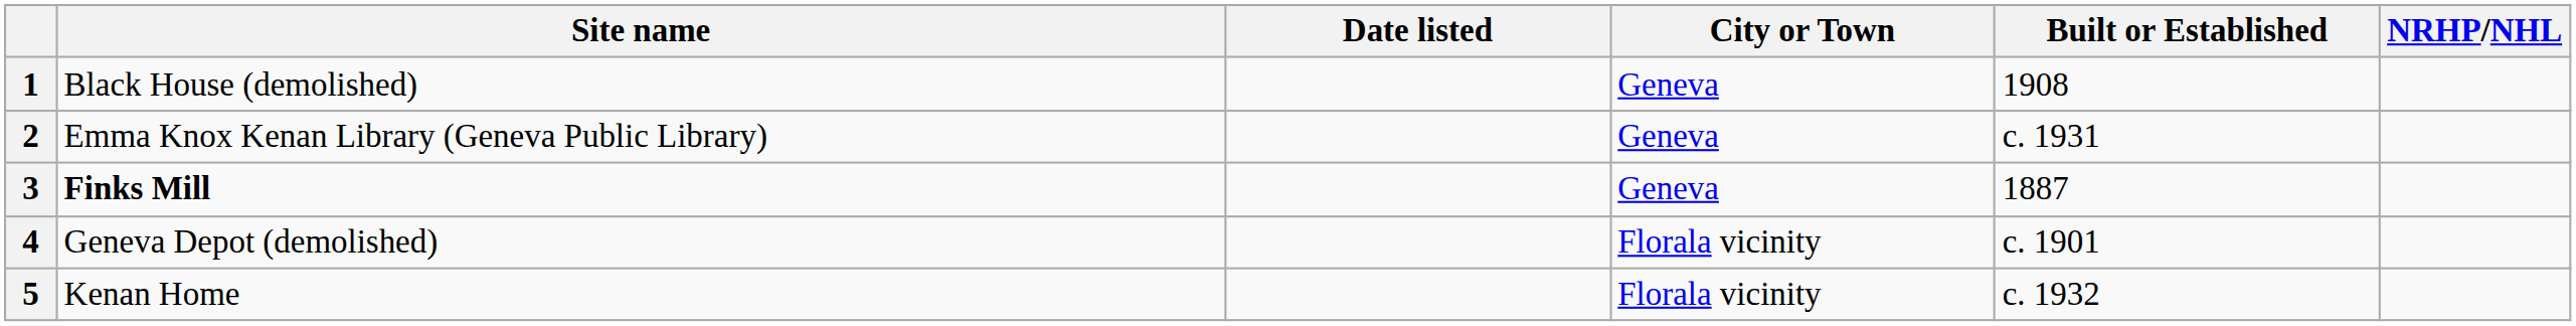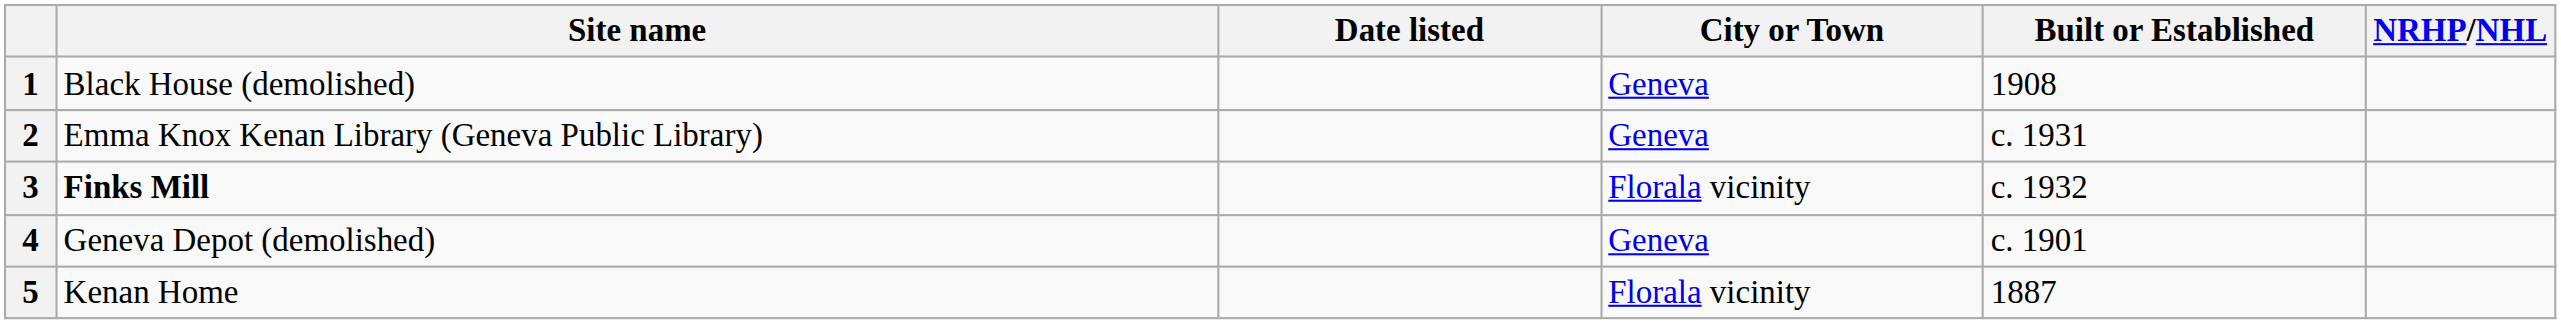 <table class="wikitable" style="width:98%">
 <tr>
 <th width = 2%  ></th>
 <th><strong>Site name</strong></th>
 <th width = 15% ><strong>Date listed</strong></th>
 <th width = 15% ><strong>City or Town</strong></th>
 <th width = 15% ><strong>Built or Established</strong></th>
 <th width = 5%  ><strong><a href='#'>NRHP</a>/<a href='#'>NHL</a></strong></th>
 </tr>
 <tr ->
 <th>1</th>
 <td>Black House (demolished)</td>
 <td></td>
 <td><a href='#'>Geneva</a></td>
 <td>1908</td>
 <td></td>
 </tr>
 <tr ->
 <th>2</th>
 <td>Emma Knox Kenan Library (Geneva Public Library)</td>
 <td></td>
 <td><a href='#'>Geneva</a></td>
 <td>c. 1931</td>
 <td></td>
 </tr>
 <tr ->
 <th>3</th>
 <td><strong>Finks Mill</strong></td>
 <td></td>
-<td><a href='#'>Geneva</a></td>
-<td>1887</td>
+<td><a href='#'>Florala</a> vicinity</td>
+<td>c. 1932</td>
 <td></td>
 </tr>
 <tr ->
 <th>4</th>
 <td>Geneva Depot (demolished)</td>
 <td></td>
-<td><a href='#'>Florala</a> vicinity</td>
+<td><a href='#'>Geneva</a></td>
 <td>c. 1901</td>
 <td></td>
 </tr>
 <tr ->
 <th>5</th>
 <td>Kenan Home</td>
 <td></td>
 <td><a href='#'>Florala</a> vicinity</td>
-<td>c. 1932</td>
+<td>1887</td>
 <td></td>
 </tr>
 </table>
